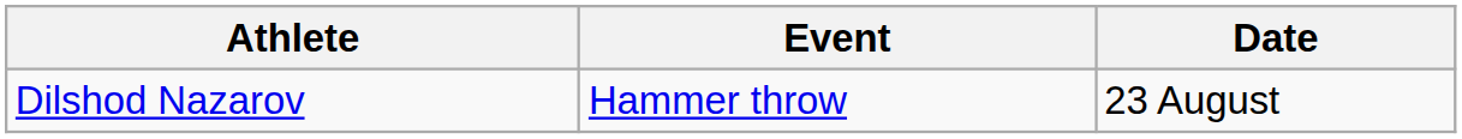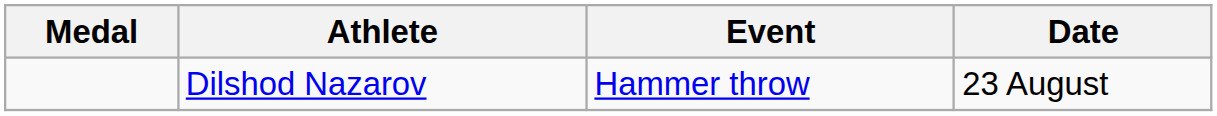 <table class="wikitable" style="font-size:90%" width=60%>
 <tr>
+<th>Medal</th>
 <th>Athlete</th>
 <th>Event</th>
 <th>Date</th>
 </tr>
 <tr>
+<td></td>
 <td><a href='#'>Dilshod Nazarov</a></td>
 <td><a href='#'>Hammer throw</a></td>
 <td>23 August</td>
 </tr>
 </table>
